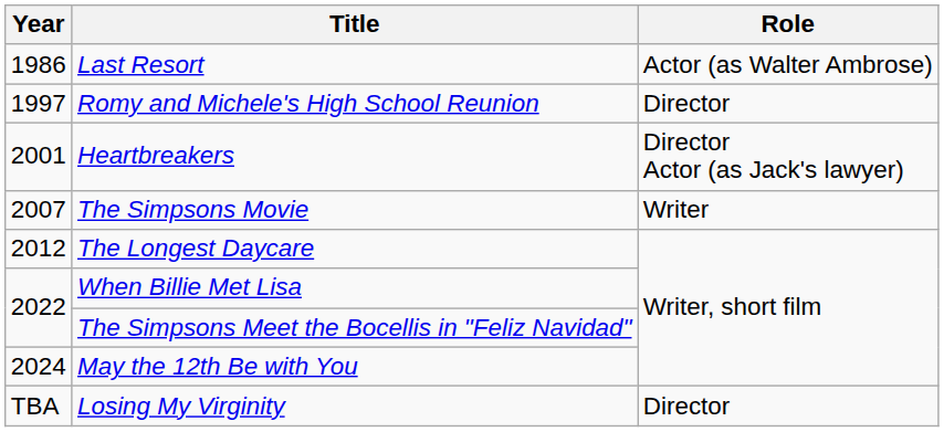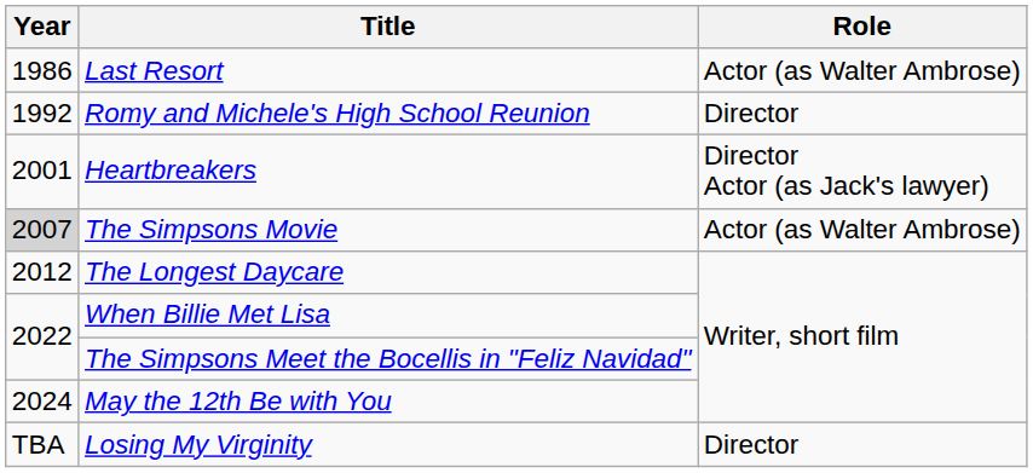 <table class="wikitable sortable plainrowheaders">
 <tr>
 <th scope="col">Year</th>
 <th scope="col">Title</th>
 <th scope="col">Role</th>
 </tr>
 <tr>
 <td>1986</td>
 <td><em><a href='#'>Last Resort</a></em></td>
 <td>Actor (as Walter Ambrose)</td>
 </tr>
 <tr>
-<td>1997</td>
+<td>1992</td>
 <td><em><a href='#'>Romy and Michele's High School Reunion</a></em></td>
 <td>Director</td>
 </tr>
 <tr>
 <td>2001</td>
 <td><em><a href='#'>Heartbreakers</a></em></td>
 <td>Director<br>Actor (as Jack's lawyer)</td>
 </tr>
 <tr>
-<td>2007</td>
+<td style="background: lightgrey;">2007</td>
 <td><em><a href='#'>The Simpsons Movie</a></em></td>
-<td>Writer</td>
+<td>Actor (as Walter Ambrose)</td>
 </tr>
 <tr>
 <td>2012</td>
 <td><em><a href='#'>The Longest Daycare</a></em></td>
 <td rowspan="4">Writer, short film</td>
 </tr>
 <tr>
 <td rowspan="2">2022</td>
 <td><em><a href='#'>When Billie Met Lisa</a></em></td>
 </tr>
 <tr>
 <td><em><a href='#'>The Simpsons Meet the Bocellis in "Feliz Navidad"</a></em></td>
 </tr>
 <tr>
 <td>2024</td>
 <td><em><a href='#'>May the 12th Be with You</a></em></td>
 </tr>
 <tr>
 <td>TBA</td>
 <td><em><a href='#'>Losing My Virginity</a></em></td>
 <td>Director</td>
 </tr>
 </table>
